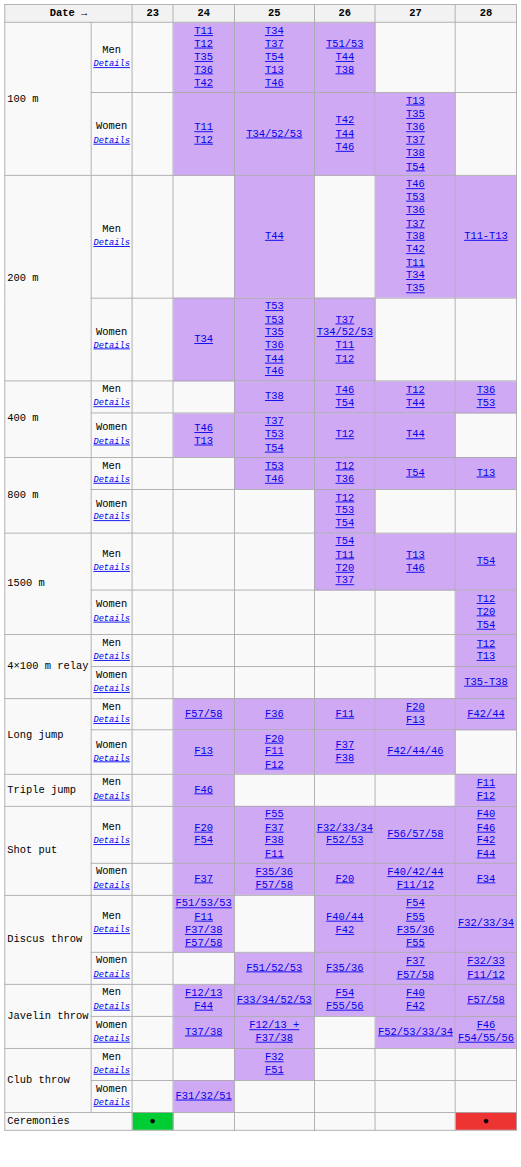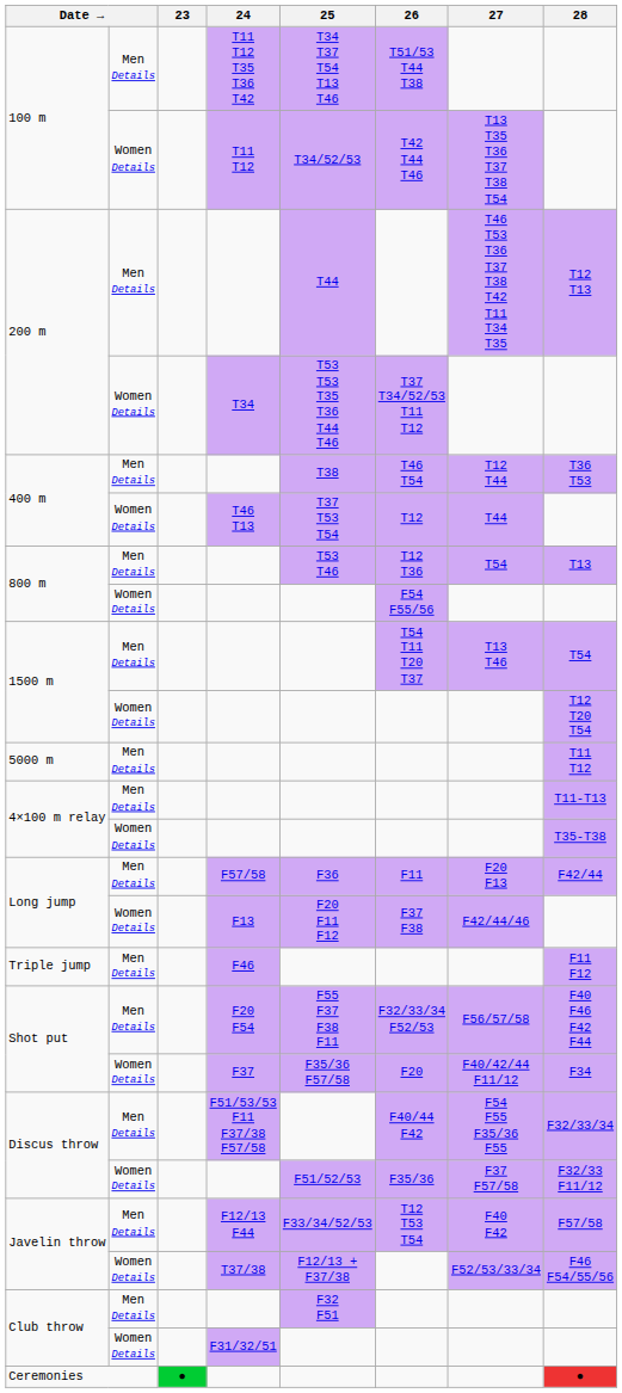 <table class="wikitable" style="margin:0.5em auto; font-size:90%; line-height:1.25em;">
 <tr align="center">
 <th colspan="2">Date →</th>
 <th width="40px">23</th>
 <th width="40px">24</th>
 <th width="40px">25</th>
 <th width="40px">26</th>
 <th width="40px">27</th>
 <th width="40px">28</th>
 </tr>
 <tr align="center">
 <td align="left" rowspan="2">100 m</td>
 <td>Men<br><small><em><a href='#'>Details</a></em></small></td>
 <td></td>
 <td bgcolor="#D0A9F5"><a href='#'>T11</a><br><a href='#'>T12</a><br><a href='#'>T35</a><br><a href='#'>T36</a><br><a href='#'>T42</a></td>
 <td bgcolor="#D0A9F5"><a href='#'>T34</a><br><a href='#'>T37</a><br><a href='#'>T54</a><br><a href='#'>T13</a><br><a href='#'>T46</a></td>
 <td bgcolor="#D0A9F5"><a href='#'>T51/53</a><br><a href='#'>T44</a><br><a href='#'>T38</a></td>
 <td></td>
 <td></td>
 </tr>
 <tr align="center">
 <td>Women<br><small><em><a href='#'>Details</a></em></small></td>
 <td></td>
 <td bgcolor="#D0A9F5"><a href='#'>T11</a><br><a href='#'>T12</a></td>
 <td bgcolor="#D0A9F5"><a href='#'>T34/52/53</a></td>
 <td bgcolor="#D0A9F5"><a href='#'>T42</a><br><a href='#'>T44</a><br><a href='#'>T46</a></td>
 <td bgcolor="#D0A9F5"><a href='#'>T13</a><br><a href='#'>T35</a><br><a href='#'>T36</a><br><a href='#'>T37</a><br><a href='#'>T38</a><br><a href='#'>T54</a></td>
 <td></td>
 </tr>
 <tr align="center">
 <td align="left" rowspan="2">200 m</td>
 <td>Men<br><small><em><a href='#'>Details</a></em></small></td>
 <td></td>
 <td></td>
 <td bgcolor="#D0A9F5"><a href='#'>T44</a></td>
 <td></td>
 <td bgcolor="#D0A9F5"><a href='#'>T46</a><br><a href='#'>T53</a><br><a href='#'>T36</a><br><a href='#'>T37</a><br><a href='#'>T38</a><br><a href='#'>T42</a><br><a href='#'>T11</a><br><a href='#'>T34</a><br><a href='#'>T35</a></td>
-<td bgcolor="#D0A9F5"><a href='#'>T11-T13</a></td>
+<td bgcolor="#D0A9F5"><a href='#'>T12</a><br><a href='#'>T13</a></td>
 </tr>
 <tr align="center">
 <td>Women<br><small><em><a href='#'>Details</a></em></small></td>
 <td></td>
 <td bgcolor="#D0A9F5"><a href='#'>T34</a></td>
 <td bgcolor="#D0A9F5"><a href='#'>T53</a><br><a href='#'>T53</a><br><a href='#'>T35</a><br><a href='#'>T36</a><br><a href='#'>T44</a><br><a href='#'>T46</a></td>
 <td bgcolor="#D0A9F5"><a href='#'>T37</a><br><a href='#'>T34/52/53</a><br><a href='#'>T11</a><br><a href='#'>T12</a></td>
 <td></td>
 <td></td>
 </tr>
 <tr align="center">
 <td align="left" rowspan="2">400 m</td>
 <td>Men<br><small><em><a href='#'>Details</a></em></small></td>
 <td></td>
 <td></td>
 <td bgcolor="#D0A9F5"><a href='#'>T38</a></td>
 <td bgcolor="#D0A9F5"><a href='#'>T46</a><br><a href='#'>T54</a></td>
 <td bgcolor="#D0A9F5"><a href='#'>T12</a><br><a href='#'>T44</a></td>
 <td bgcolor="#D0A9F5"><a href='#'>T36</a><br><a href='#'>T53</a></td>
 </tr>
 <tr align="center">
 <td>Women<br><small><em><a href='#'>Details</a></em></small></td>
 <td></td>
 <td bgcolor="#D0A9F5"><a href='#'>T46</a><br><a href='#'>T13</a></td>
 <td bgcolor="#D0A9F5"><a href='#'>T37</a><br><a href='#'>T53</a><br><a href='#'>T54</a></td>
 <td bgcolor="#D0A9F5"><a href='#'>T12</a></td>
 <td bgcolor="#D0A9F5"><a href='#'>T44</a></td>
 <td></td>
 </tr>
 <tr align="center">
 <td align="left" rowspan="2">800 m</td>
 <td>Men<br><small><em><a href='#'>Details</a></em></small></td>
 <td></td>
 <td></td>
 <td bgcolor="#D0A9F5"><a href='#'>T53</a><br><a href='#'>T46</a></td>
 <td bgcolor="#D0A9F5"><a href='#'>T12</a><br><a href='#'>T36</a></td>
 <td bgcolor="#D0A9F5"><a href='#'>T54</a></td>
 <td bgcolor="#D0A9F5"><a href='#'>T13</a></td>
 </tr>
 <tr align="center">
 <td>Women<br><small><em><a href='#'>Details</a></em></small></td>
 <td></td>
 <td></td>
 <td></td>
-<td bgcolor="#D0A9F5"><a href='#'>T12</a><br><a href='#'>T53</a><br><a href='#'>T54</a></td>
+<td bgcolor="#D0A9F5"><a href='#'>F54</a><br><a href='#'>F55/56</a></td>
 <td></td>
 <td></td>
 </tr>
 <tr align="center">
 <td align="left" rowspan="2">1500 m</td>
 <td>Men<br><small><em><a href='#'>Details</a></em></small></td>
 <td></td>
 <td></td>
 <td></td>
 <td bgcolor="#D0A9F5"><a href='#'>T54</a><br><a href='#'>T11</a><br><a href='#'>T20</a><br><a href='#'>T37</a></td>
 <td bgcolor="#D0A9F5"><a href='#'>T13</a><br><a href='#'>T46</a></td>
 <td bgcolor="#D0A9F5"><a href='#'>T54</a></td>
 </tr>
 <tr align="center">
 <td>Women<br><small><em><a href='#'>Details</a></em></small></td>
 <td></td>
 <td></td>
 <td></td>
 <td></td>
 <td></td>
 <td bgcolor="#D0A9F5"><a href='#'>T12</a><br><a href='#'>T20</a><br><a href='#'>T54</a></td>
 </tr>
 <tr align="center">
+<td align="left" rowspan="1">5000 m</td>
+<td>Men<br><small><em><a href='#'>Details</a></em></small></td>
+<td></td>
+<td></td>
+<td></td>
+<td></td>
+<td></td>
+<td bgcolor="#D0A9F5"><a href='#'>T11</a><br><a href='#'>T12</a></td>
+</tr>
+<tr align="center">
 <td align="left" rowspan="2">4×100 m relay</td>
 <td>Men<br><small><em><a href='#'>Details</a></em></small></td>
 <td></td>
 <td></td>
 <td></td>
 <td></td>
 <td></td>
-<td bgcolor="#D0A9F5"><a href='#'>T12</a><br><a href='#'>T13</a></td>
+<td bgcolor="#D0A9F5"><a href='#'>T11-T13</a></td>
 </tr>
 <tr align="center">
 <td>Women<br><small><em><a href='#'>Details</a></em></small></td>
 <td></td>
 <td></td>
 <td></td>
 <td></td>
 <td></td>
 <td bgcolor="#D0A9F5"><a href='#'>T35-T38</a></td>
 </tr>
 <tr align="center">
 <td align="left" rowspan="2">Long jump</td>
 <td>Men<br><small><em><a href='#'>Details</a></em></small></td>
 <td></td>
 <td bgcolor="#D0A9F5"><a href='#'>F57/58</a></td>
 <td bgcolor="#D0A9F5"><a href='#'>F36</a></td>
 <td bgcolor="#D0A9F5"><a href='#'>F11</a></td>
 <td bgcolor="#D0A9F5"><a href='#'>F20</a><br><a href='#'>F13</a></td>
 <td bgcolor="#D0A9F5"><a href='#'>F42/44</a></td>
 </tr>
 <tr align="center">
 <td>Women<br><small><em><a href='#'>Details</a></em></small></td>
 <td></td>
 <td bgcolor="#D0A9F5"><a href='#'>F13</a></td>
 <td bgcolor="#D0A9F5"><a href='#'>F20</a><br><a href='#'>F11</a><br><a href='#'>F12</a></td>
 <td bgcolor="#D0A9F5"><a href='#'>F37</a><br><a href='#'>F38</a></td>
 <td bgcolor="#D0A9F5"><a href='#'>F42/44/46</a></td>
 <td></td>
 </tr>
 <tr align="center">
 <td align="left">Triple jump</td>
 <td>Men<br><small><em><a href='#'>Details</a></em></small></td>
 <td></td>
 <td bgcolor="#D0A9F5"><a href='#'>F46</a></td>
 <td></td>
 <td></td>
 <td></td>
 <td bgcolor="#D0A9F5"><a href='#'>F11</a><br><a href='#'>F12</a></td>
 </tr>
 <tr align="center">
 <td align="left" rowspan="2">Shot put</td>
 <td>Men<br><small><em><a href='#'>Details</a></em></small></td>
 <td></td>
 <td bgcolor="#D0A9F5"><a href='#'>F20</a><br><a href='#'>F54</a></td>
 <td bgcolor="#D0A9F5"><a href='#'>F55</a><br><a href='#'>F37</a><br><a href='#'>F38</a><br><a href='#'>F11</a></td>
 <td bgcolor="#D0A9F5"><a href='#'>F32/33/34</a><br><a href='#'>F52/53</a></td>
 <td bgcolor="#D0A9F5"><a href='#'>F56/57/58</a></td>
 <td bgcolor="#D0A9F5"><a href='#'>F40</a><br><a href='#'>F46</a><br><a href='#'>F42</a><br><a href='#'>F44</a></td>
 </tr>
 <tr align="center">
 <td>Women<br><small><em><a href='#'>Details</a></em></small></td>
 <td></td>
 <td bgcolor="#D0A9F5"><a href='#'>F37</a></td>
 <td bgcolor="#D0A9F5"><a href='#'>F35/36</a><br><a href='#'>F57/58</a></td>
 <td bgcolor="#D0A9F5"><a href='#'>F20</a></td>
 <td bgcolor="#D0A9F5"><a href='#'>F40/42/44</a><br><a href='#'>F11/12</a></td>
 <td bgcolor="#D0A9F5"><a href='#'>F34</a></td>
 </tr>
 <tr align="center">
 <td align="left" rowspan="2">Discus throw</td>
 <td>Men<br><small><em><a href='#'>Details</a></em></small></td>
 <td></td>
 <td bgcolor="#D0A9F5"><a href='#'>F51/53/53</a><br><a href='#'>F11</a><br><a href='#'>F37/38</a><br><a href='#'>F57/58</a></td>
 <td></td>
 <td bgcolor="#D0A9F5"><a href='#'>F40/44</a><br><a href='#'>F42</a></td>
 <td bgcolor="#D0A9F5"><a href='#'>F54</a><br><a href='#'>F55</a><br><a href='#'>F35/36</a><br><a href='#'>F55</a></td>
 <td bgcolor="#D0A9F5"><a href='#'>F32/33/34</a></td>
 </tr>
 <tr align="center">
 <td>Women<br><small><em><a href='#'>Details</a></em></small></td>
 <td></td>
 <td></td>
 <td bgcolor="#D0A9F5"><a href='#'>F51/52/53</a></td>
 <td bgcolor="#D0A9F5"><a href='#'>F35/36</a></td>
 <td bgcolor="#D0A9F5"><a href='#'>F37</a><br><a href='#'>F57/58</a></td>
 <td bgcolor="#D0A9F5"><a href='#'>F32/33</a><br><a href='#'>F11/12</a></td>
 </tr>
 <tr align="center">
 <td align="left" rowspan="2">Javelin throw</td>
 <td>Men<br><small><em><a href='#'>Details</a></em></small></td>
 <td></td>
 <td bgcolor="#D0A9F5"><a href='#'>F12/13</a><br><a href='#'>F44</a></td>
 <td bgcolor="#D0A9F5"><a href='#'>F33/34/52/53</a></td>
-<td bgcolor="#D0A9F5"><a href='#'>F54</a><br><a href='#'>F55/56</a></td>
+<td bgcolor="#D0A9F5"><a href='#'>T12</a><br><a href='#'>T53</a><br><a href='#'>T54</a></td>
 <td bgcolor="#D0A9F5"><a href='#'>F40</a><br> <a href='#'>F42</a></td>
 <td bgcolor="#D0A9F5"><a href='#'>F57/58</a></td>
 </tr>
 <tr align="center">
 <td>Women<br><small><em><a href='#'>Details</a></em></small></td>
 <td></td>
 <td bgcolor="#D0A9F5"><a href='#'>T37/38</a></td>
 <td bgcolor="#D0A9F5"><a href='#'>F12/13 + F37/38</a></td>
 <td></td>
 <td bgcolor="#D0A9F5"><a href='#'>F52/53/33/34</a></td>
 <td bgcolor="#D0A9F5"><a href='#'>F46</a><br><a href='#'>F54/55/56</a></td>
 </tr>
 <tr align="center">
 <td align="left" rowspan="2">Club throw</td>
 <td>Men<br><small><em><a href='#'>Details</a></em></small></td>
 <td></td>
 <td></td>
 <td bgcolor="#D0A9F5"><a href='#'>F32</a><br><a href='#'>F51</a></td>
 <td></td>
 <td></td>
 <td></td>
 </tr>
 <tr align="center">
 <td>Women<br><small><em><a href='#'>Details</a></em></small></td>
 <td></td>
 <td bgcolor="#D0A9F5"><a href='#'>F31/32/51</a></td>
 <td></td>
 <td></td>
 <td></td>
 <td></td>
 </tr>
 <tr align="center">
 <td align="left" colspan="2">Ceremonies</td>
 <td bgcolor="#00cc33">●</td>
 <td></td>
 <td></td>
 <td></td>
 <td></td>
 <td bgcolor="#ee3333">●</td>
 </tr>
 </table>
